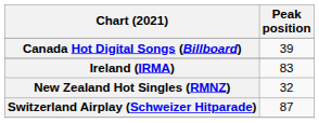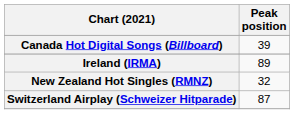 <table class="wikitable sortable plainrowheaders" style="text-align:center">
 <tr>
 <th scope="col">Chart (2021)</th>
 <th scope="col">Peak<br>position</th>
 </tr>
 <tr>
 </tr>
 <tr>
 </tr>
 <tr>
 <th scope="row">Canada <a href='#'>Hot Digital Songs</a> (<em><a href='#'>Billboard</a></em>)</th>
 <td>39</td>
 </tr>
 <tr>
 </tr>
 <tr>
 <th scope="row">Ireland (<a href='#'>IRMA</a>)</th>
-<td>83</td>
+<td>89</td>
 </tr>
 <tr>
 <th scope="row">New Zealand Hot Singles (<a href='#'>RMNZ</a>)</th>
 <td>32</td>
 </tr>
 <tr>
 <th scope="row">Switzerland Airplay (<a href='#'>Schweizer Hitparade</a>)</th>
 <td>87</td>
 </tr>
 <tr>
 </tr>
 <tr>
 </tr>
 <tr>
 </tr>
 </table>
